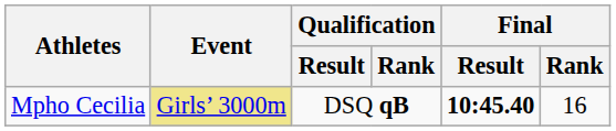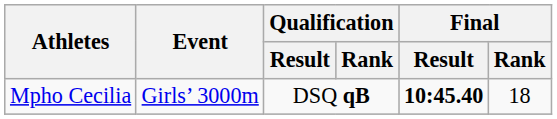 <table class="wikitable" border="1" style="font-size:90%">
 <tr>
 <th rowspan=2>Athletes</th>
 <th rowspan=2>Event</th>
 <th colspan=2>Qualification</th>
 <th colspan=2>Final</th>
 </tr>
 <tr>
 <th>Result</th>
 <th>Rank</th>
 <th>Result</th>
 <th>Rank</th>
 </tr>
 <tr>
 <td><a href='#'>Mpho Cecilia</a></td>
-<td style="background: khaki;"><a href='#'>Girls’ 3000m</a></td>
+<td><a href='#'>Girls’ 3000m</a></td>
 <td align=center colspan=2>DSQ <strong>qB</strong></td>
 <td align=center><strong>10:45.40</strong></td>
-<td align=center>16</td>
+<td align=center>18</td>
 </tr>
 </table>
